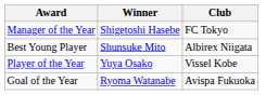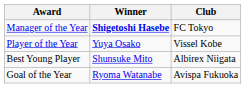 <table class="wikitable">
 <tr>
 <th>Award</th>
 <th>Winner</th>
 <th>Club</th>
 </tr>
 <tr>
 <td><a href='#'>Manager of the Year</a></td>
-<td> <a href='#'>Shigetoshi Hasebe</a></td>
+<td><strong> <a href='#'>Shigetoshi Hasebe</a></strong></td>
 <td>FC Tokyo</td>
+</tr>
+<tr>
+<td><a href='#'>Player of the Year</a></td>
+<td> <a href='#'>Yuya Osako</a></td>
+<td>Vissel Kobe</td>
 </tr>
 <tr>
 <td>Best Young Player</td>
 <td> <a href='#'>Shunsuke Mito</a></td>
 <td>Albirex Niigata</td>
 </tr>
 <tr>
-<td><a href='#'>Player of the Year</a></td>
-<td> <a href='#'>Yuya Osako</a></td>
-<td>Vissel Kobe</td>
-</tr>
-<tr>
 <td>Goal of the Year</td>
 <td> <a href='#'>Ryoma Watanabe</a></td>
 <td>Avispa Fukuoka</td>
 </tr>
 </table>
